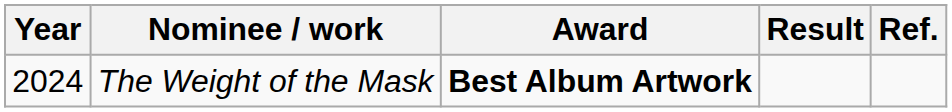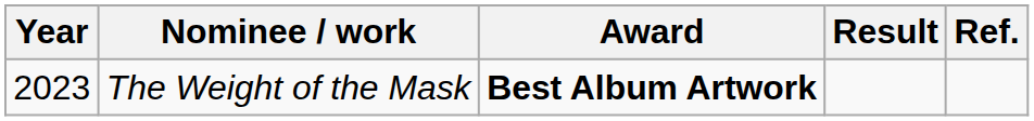 <table class="wikitable">
 <tr>
 <th>Year</th>
 <th>Nominee / work</th>
 <th>Award</th>
 <th>Result</th>
 <th>Ref.</th>
 </tr>
 <tr>
-<td>2024</td>
+<td>2023</td>
 <td><em>The Weight of the Mask</em></td>
 <td><strong>Best Album Artwork</strong></td>
 <td></td>
 <td></td>
 </tr>
 </table>
